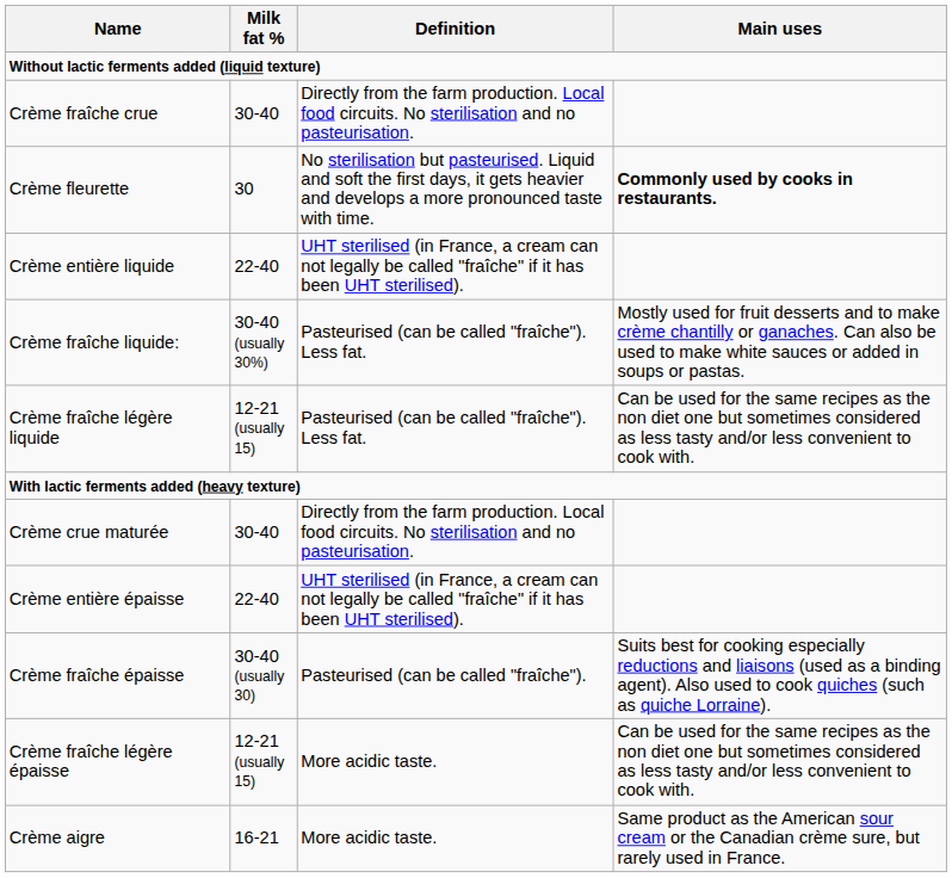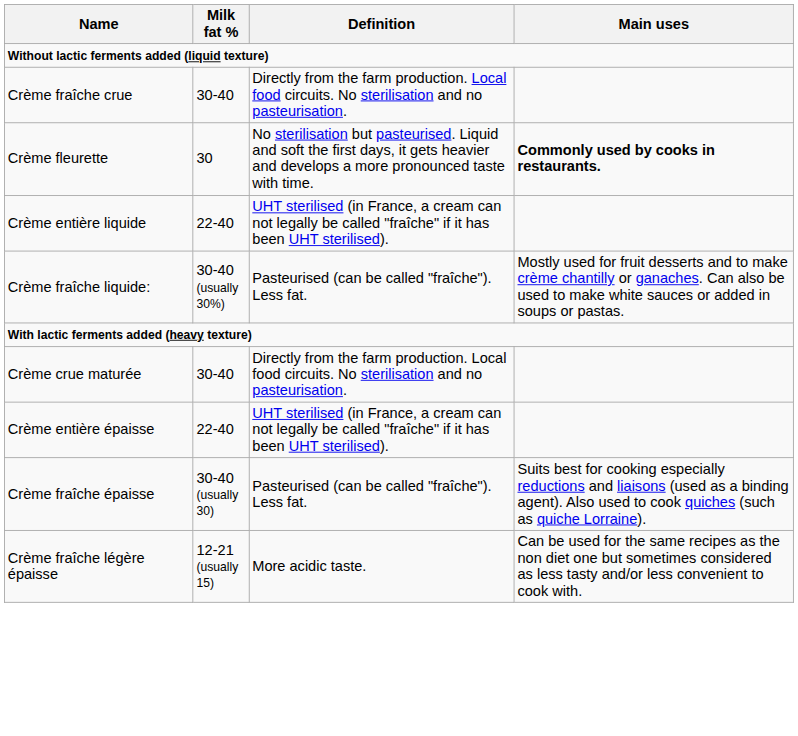 <table class="wikitable">
 <tr>
 <th width=200px>Name</th>
 <th>Milk fat %</th>
 <th>Definition</th>
 <th>Main uses</th>
 </tr>
 <tr>
 <td colspan="4"><strong><small>Without lactic ferments added (<u>liquid</u> texture)</small></strong></td>
 </tr>
 <tr>
 <td>Crème fraîche crue</td>
 <td>30-40</td>
 <td>Directly from the farm production. <a href='#'>Local food</a> circuits. No <a href='#'>sterilisation</a> and no <a href='#'>pasteurisation</a>.</td>
 <td></td>
 </tr>
 <tr>
 <td>Crème fleurette</td>
 <td>30</td>
 <td>No <a href='#'>sterilisation</a> but <a href='#'>pasteurised</a>. Liquid and soft the first days, it gets heavier and develops a more pronounced taste with time.</td>
 <td><strong>Commonly used by cooks in restaurants.</strong></td>
 </tr>
 <tr>
 <td>Crème entière liquide</td>
 <td>22-40</td>
 <td><a href='#'>UHT sterilised</a> (in France, a cream can not legally be called "fraîche" if it has been <a href='#'>UHT sterilised</a>).</td>
 <td></td>
 </tr>
 <tr>
 <td>Crème fraîche liquide:</td>
 <td>30-40<br><small>(usually 30%)</small></td>
 <td>Pasteurised (can be called "fraîche"). Less fat.</td>
 <td>Mostly used for fruit desserts and to make <a href='#'>crème chantilly</a> or <a href='#'>ganaches</a>. Can also be used to make white sauces or added in soups or pastas.</td>
 </tr>
 <tr>
-<td>Crème fraîche légère liquide</td>
-<td>12-21<br><small>(usually 15)</small></td>
-<td>Pasteurised (can be called "fraîche"). Less fat.</td>
-<td>Can be used for the same recipes as the non diet one but sometimes considered as less  tasty and/or less convenient to cook with.</td>
-</tr>
-<tr>
 <td colspan="4"><strong><small>With lactic ferments added (<u>heavy</u> texture)</small></strong></td>
 </tr>
 <tr>
 <td>Crème crue maturée</td>
 <td>30-40</td>
 <td>Directly from the farm production. Local food circuits. No <a href='#'>sterilisation</a> and no <a href='#'>pasteurisation</a>.</td>
 <td></td>
 </tr>
 <tr>
 <td>Crème entière épaisse</td>
 <td>22-40</td>
 <td><a href='#'>UHT sterilised</a> (in France, a cream can not legally be called "fraîche" if it has been <a href='#'>UHT sterilised</a>).</td>
 <td></td>
 </tr>
 <tr>
 <td>Crème fraîche épaisse</td>
 <td>30-40<br><small>(usually 30)</small></td>
-<td>Pasteurised (can be called "fraîche").</td>
+<td>Pasteurised (can be called "fraîche"). Less fat.</td>
 <td>Suits best for cooking especially <a href='#'>reductions</a> and <a href='#'>liaisons</a> (used as a binding agent). Also used to cook <a href='#'>quiches</a> (such as <a href='#'>quiche Lorraine</a>).</td>
 </tr>
 <tr>
 <td>Crème fraîche légère épaisse</td>
 <td>12-21<br><small>(usually 15)</small></td>
 <td>More acidic taste.</td>
 <td>Can be used for the same recipes as the non diet one but sometimes considered as less  tasty and/or less convenient to cook with.</td>
 </tr>
-<tr>
-<td>Crème aigre</td>
-<td>16-21</td>
-<td>More acidic taste.</td>
-<td>Same product as the American <a href='#'>sour cream</a> or the Canadian crème sure, but rarely used in France.</td>
-</tr>
 </table>
